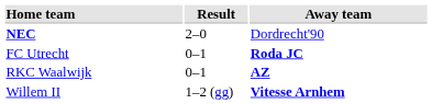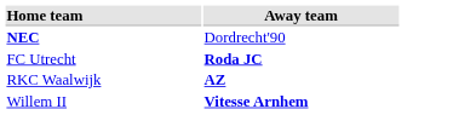 <table>
 <tr bgcolor="#E4E4E4">
 <th style="border-bottom:1px solid #AAAAAA" width="200" align="left">Home team</th>
-<th style="border-bottom:1px solid #AAAAAA" width="70" align="center">Result</th>
 <th style="border-bottom:1px solid #AAAAAA" width="200">Away team</th>
 </tr>
 <tr>
 <td><strong><a href='#'>NEC</a></strong></td>
-<td>2–0</td>
 <td><a href='#'>Dordrecht'90</a></td>
 </tr>
 <tr>
 <td><a href='#'>FC Utrecht</a></td>
-<td>0–1</td>
 <td><strong><a href='#'>Roda JC</a></strong></td>
 </tr>
 <tr>
 <td><a href='#'>RKC Waalwijk</a></td>
-<td>0–1</td>
 <td><strong><a href='#'>AZ</a></strong></td>
 </tr>
 <tr>
 <td><a href='#'>Willem II</a></td>
-<td>1–2 (<a href='#'>gg</a>)</td>
 <td><strong><a href='#'>Vitesse Arnhem</a></strong></td>
 </tr>
 </table>
